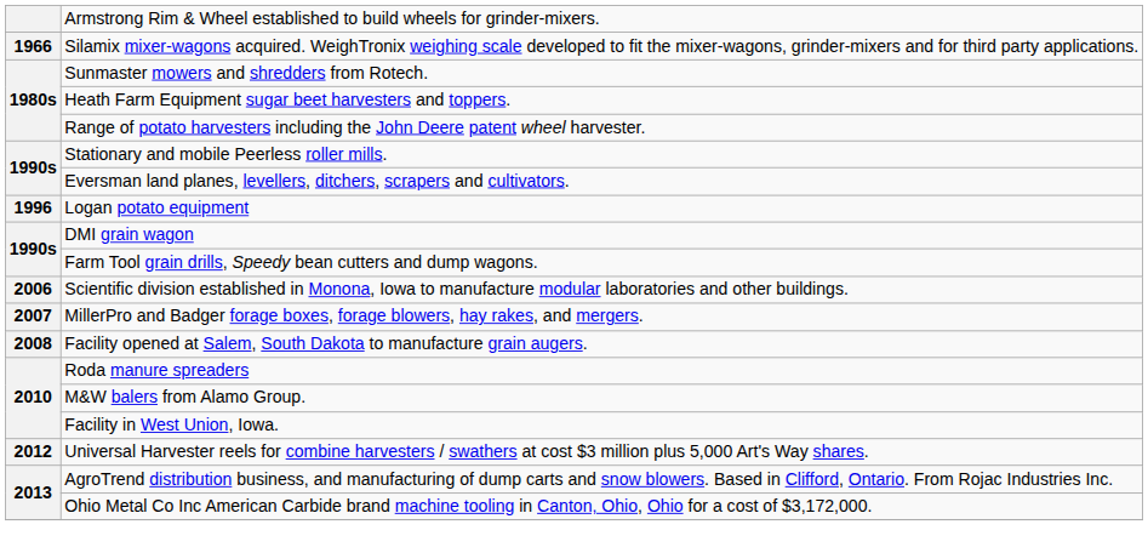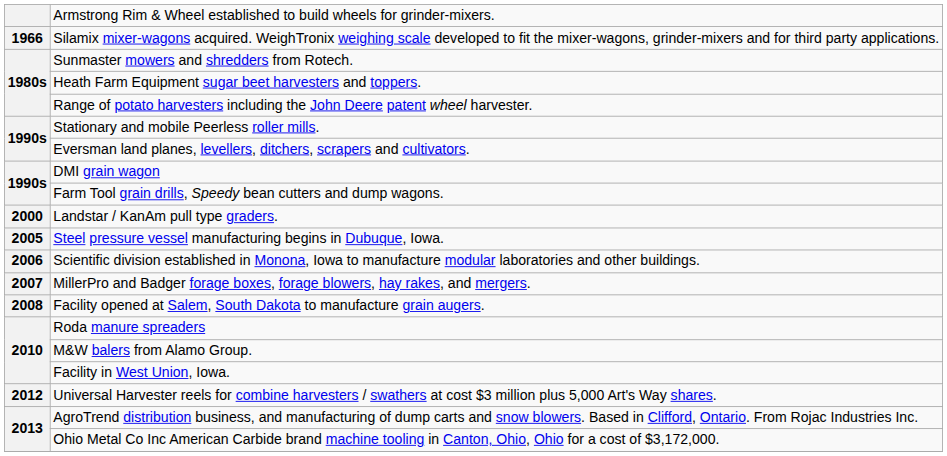 <table class="wikitable">
 <tr>
 <th></th>
 <td>Armstrong Rim & Wheel established to build wheels for grinder-mixers.</td>
 </tr>
 <tr>
 <th>1966</th>
 <td>Silamix <a href='#'>mixer-wagons</a> acquired. WeighTronix <a href='#'>weighing scale</a> developed to fit the mixer-wagons, grinder-mixers and for  third party applications.</td>
 </tr>
 <tr>
 <th rowspan=3>1980s</th>
 <td>Sunmaster <a href='#'>mowers</a> and <a href='#'>shredders</a> from Rotech.</td>
 </tr>
 <tr>
 <td>Heath Farm Equipment <a href='#'>sugar beet harvesters</a> and <a href='#'>toppers</a>.</td>
 </tr>
 <tr>
 <td>Range of <a href='#'>potato harvesters</a> including the <a href='#'>John Deere</a> <a href='#'>patent</a> <em>wheel</em> harvester.</td>
 </tr>
 <tr>
 <th rowspan=2>1990s</th>
 <td>Stationary and mobile Peerless <a href='#'>roller mills</a>.</td>
 </tr>
 <tr>
 <td>Eversman land planes, <a href='#'>levellers</a>, <a href='#'>ditchers</a>, <a href='#'>scrapers</a> and <a href='#'>cultivators</a>.</td>
 </tr>
 <tr>
-<th>1996</th>
-<td>Logan <a href='#'>potato equipment</a></td>
-</tr>
-<tr>
 <th rowspan=2>1990s</th>
 <td>DMI <a href='#'>grain wagon</a></td>
 </tr>
 <tr>
 <td>Farm Tool <a href='#'>grain drills</a>, <em>Speedy</em> bean cutters and dump wagons.</td>
+</tr>
+<tr>
+<th>2000</th>
+<td>Landstar / KanAm pull type <a href='#'>graders</a>.</td>
+</tr>
+<tr>
+<th>2005</th>
+<td><a href='#'>Steel</a> <a href='#'>pressure vessel</a> manufacturing begins in <a href='#'>Dubuque</a>, Iowa.</td>
 </tr>
 <tr>
 <th>2006</th>
 <td>Scientific division established in <a href='#'>Monona</a>, Iowa to manufacture <a href='#'>modular</a> laboratories and other buildings.</td>
 </tr>
 <tr>
 <th>2007</th>
 <td>MillerPro and Badger <a href='#'>forage boxes</a>, <a href='#'>forage blowers</a>, <a href='#'>hay rakes</a>, and <a href='#'>mergers</a>.</td>
 </tr>
 <tr>
 <th>2008</th>
 <td>Facility opened at <a href='#'>Salem</a>, <a href='#'>South Dakota</a> to manufacture <a href='#'>grain augers</a>.</td>
 </tr>
 <tr>
 <th rowspan=3>2010</th>
 <td>Roda <a href='#'>manure spreaders</a></td>
 </tr>
 <tr>
 <td>M&W <a href='#'>balers</a> from Alamo Group.</td>
 </tr>
 <tr>
 <td>Facility in <a href='#'>West Union</a>, Iowa.</td>
 </tr>
 <tr>
 <th>2012</th>
 <td>Universal Harvester reels for <a href='#'>combine harvesters</a> / <a href='#'>swathers</a> at cost $3 million plus 5,000 Art's Way <a href='#'>shares</a>.</td>
 </tr>
 <tr>
 <th rowspan=2>2013</th>
 <td>AgroTrend <a href='#'>distribution</a> business, and manufacturing of dump carts and <a href='#'>snow blowers</a>. Based in <a href='#'>Clifford</a>, <a href='#'>Ontario</a>. From Rojac Industries Inc.</td>
 </tr>
 <tr>
 <td>Ohio Metal Co Inc American Carbide brand <a href='#'>machine tooling</a> in <a href='#'>Canton, Ohio</a>, <a href='#'>Ohio</a> for a cost of $3,172,000.</td>
 </tr>
 <tr>
 </tr>
 </table>
